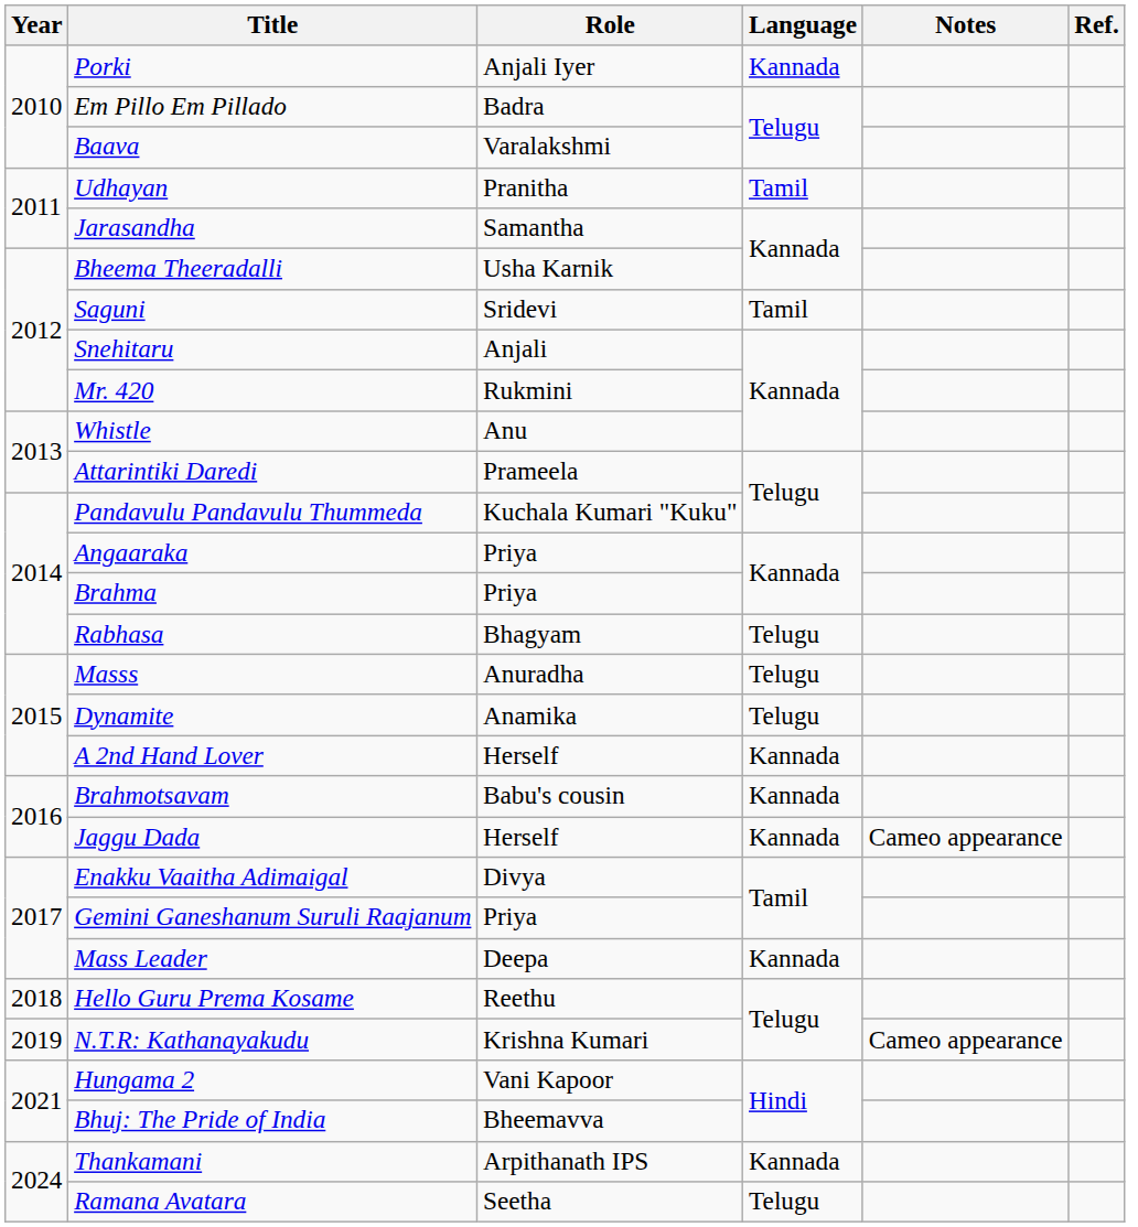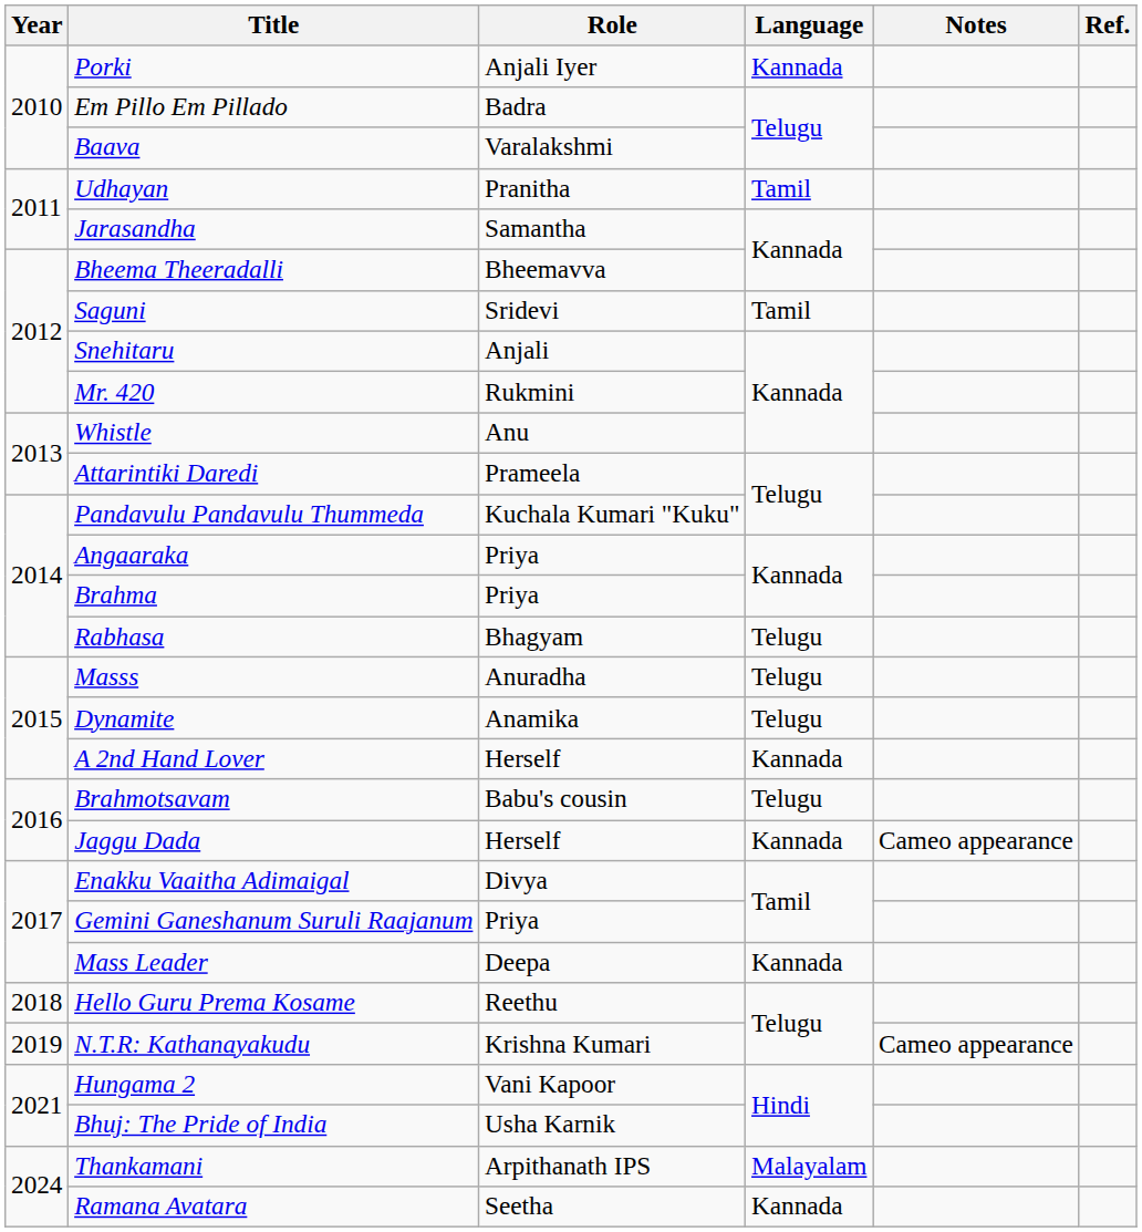 <table class="wikitable sortable">
 <tr>
 <th>Year</th>
 <th>Title</th>
 <th>Role</th>
 <th>Language</th>
 <th class="unsortable">Notes</th>
 <th>Ref.</th>
 </tr>
 <tr>
 <td rowspan="3">2010</td>
 <td><em><a href='#'>Porki</a></em></td>
 <td>Anjali Iyer</td>
 <td><a href='#'>Kannada</a></td>
 <td></td>
 <td></td>
 </tr>
 <tr>
 <td><em>Em Pillo Em Pillado</em></td>
 <td>Badra</td>
 <td rowspan=2><a href='#'>Telugu</a></td>
 <td></td>
 <td></td>
 </tr>
 <tr>
 <td><em><a href='#'>Baava</a></em></td>
 <td>Varalakshmi</td>
 <td></td>
 <td></td>
 </tr>
 <tr>
 <td rowspan="2">2011</td>
 <td><em><a href='#'>Udhayan</a></em></td>
 <td>Pranitha</td>
 <td><a href='#'>Tamil</a></td>
 <td></td>
 <td></td>
 </tr>
 <tr>
 <td><em><a href='#'>Jarasandha</a></em></td>
 <td>Samantha</td>
 <td rowspan=2>Kannada</td>
 <td></td>
 <td></td>
 </tr>
 <tr>
 <td rowspan="4">2012</td>
 <td><em><a href='#'>Bheema Theeradalli</a></em></td>
-<td>Usha Karnik</td>
+<td>Bheemavva</td>
 <td></td>
 <td></td>
 </tr>
 <tr>
 <td><em><a href='#'>Saguni</a></em></td>
 <td>Sridevi</td>
 <td>Tamil</td>
 <td></td>
 <td></td>
 </tr>
 <tr>
 <td><em><a href='#'>Snehitaru</a></em></td>
 <td>Anjali</td>
 <td rowspan=3>Kannada</td>
 <td></td>
 <td></td>
 </tr>
 <tr>
 <td><em><a href='#'>Mr. 420</a></em></td>
 <td>Rukmini</td>
 <td></td>
 <td></td>
 </tr>
 <tr>
 <td rowspan="2">2013</td>
 <td><em><a href='#'>Whistle</a></em></td>
 <td>Anu</td>
 <td></td>
 <td></td>
 </tr>
 <tr>
 <td><em><a href='#'>Attarintiki Daredi</a></em></td>
 <td>Prameela</td>
 <td rowspan=2>Telugu</td>
 <td></td>
 <td></td>
 </tr>
 <tr>
 <td rowspan="4">2014</td>
 <td><em><a href='#'>Pandavulu Pandavulu Thummeda</a></em></td>
 <td>Kuchala Kumari "Kuku"</td>
 <td></td>
 <td></td>
 </tr>
 <tr>
 <td><em><a href='#'>Angaaraka</a></em></td>
 <td>Priya</td>
 <td rowspan=2>Kannada</td>
 <td></td>
 <td></td>
 </tr>
 <tr>
 <td><em><a href='#'>Brahma</a></em></td>
 <td>Priya</td>
 <td></td>
 <td></td>
 </tr>
 <tr>
 <td><em><a href='#'>Rabhasa</a></em></td>
 <td>Bhagyam</td>
 <td>Telugu</td>
 <td></td>
 <td></td>
 </tr>
 <tr>
 <td rowspan="3">2015</td>
 <td><em><a href='#'>Masss</a></em></td>
 <td>Anuradha</td>
 <td>Telugu</td>
 <td></td>
 <td></td>
 </tr>
 <tr>
 <td><em><a href='#'>Dynamite</a></em></td>
 <td>Anamika</td>
 <td>Telugu</td>
 <td></td>
 <td></td>
 </tr>
 <tr>
 <td><em><a href='#'>A 2nd Hand Lover</a></em></td>
 <td>Herself</td>
 <td>Kannada</td>
 <td></td>
 <td></td>
 </tr>
 <tr>
 <td rowspan="2">2016</td>
 <td><em><a href='#'>Brahmotsavam</a></em></td>
 <td>Babu's cousin</td>
-<td>Kannada</td>
+<td>Telugu</td>
 <td></td>
 <td></td>
 </tr>
 <tr>
 <td><em><a href='#'>Jaggu Dada</a></em></td>
 <td>Herself</td>
 <td>Kannada</td>
 <td>Cameo appearance</td>
 <td></td>
 </tr>
 <tr>
 <td rowspan="3">2017</td>
 <td><em><a href='#'>Enakku Vaaitha Adimaigal</a></em></td>
 <td>Divya</td>
 <td rowspan=2>Tamil</td>
 <td></td>
 <td></td>
 </tr>
 <tr>
 <td><em><a href='#'>Gemini Ganeshanum Suruli Raajanum</a></em></td>
 <td>Priya</td>
 <td></td>
 <td></td>
 </tr>
 <tr>
 <td><em><a href='#'>Mass Leader</a></em></td>
 <td>Deepa</td>
 <td>Kannada</td>
 <td></td>
 <td></td>
 </tr>
 <tr>
 <td>2018</td>
 <td><em><a href='#'>Hello Guru Prema Kosame</a></em></td>
 <td>Reethu</td>
 <td rowspan=2>Telugu</td>
 <td></td>
 <td></td>
 </tr>
 <tr>
 <td>2019</td>
 <td><em><a href='#'>N.T.R: Kathanayakudu</a></em></td>
 <td>Krishna Kumari</td>
 <td>Cameo appearance</td>
 <td></td>
 </tr>
 <tr>
 <td rowspan="2">2021</td>
 <td><em><a href='#'>Hungama 2</a></em></td>
 <td>Vani Kapoor</td>
 <td rowspan=2><a href='#'>Hindi</a></td>
 <td></td>
 <td></td>
 </tr>
 <tr>
 <td><em><a href='#'>Bhuj: The Pride of India</a></em></td>
-<td>Bheemavva</td>
+<td>Usha Karnik</td>
 <td></td>
 <td></td>
 </tr>
 <tr>
 <td rowspan=2>2024</td>
 <td><em><a href='#'>Thankamani</a></em></td>
 <td>Arpithanath IPS</td>
-<td>Kannada</td>
+<td><a href='#'>Malayalam</a></td>
 <td></td>
 <td></td>
 </tr>
 <tr>
 <td><em><a href='#'>Ramana Avatara</a></em></td>
 <td>Seetha</td>
-<td>Telugu</td>
+<td>Kannada</td>
 <td></td>
 <td></td>
 </tr>
 </table>
